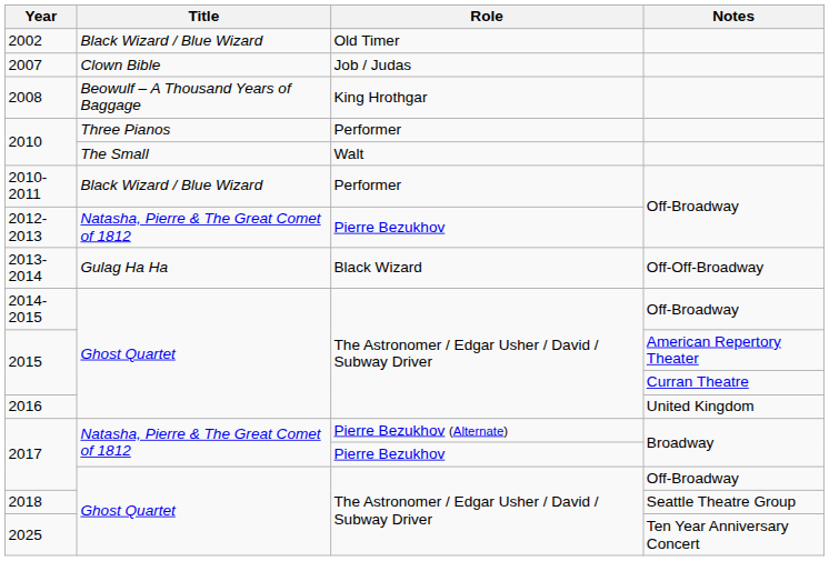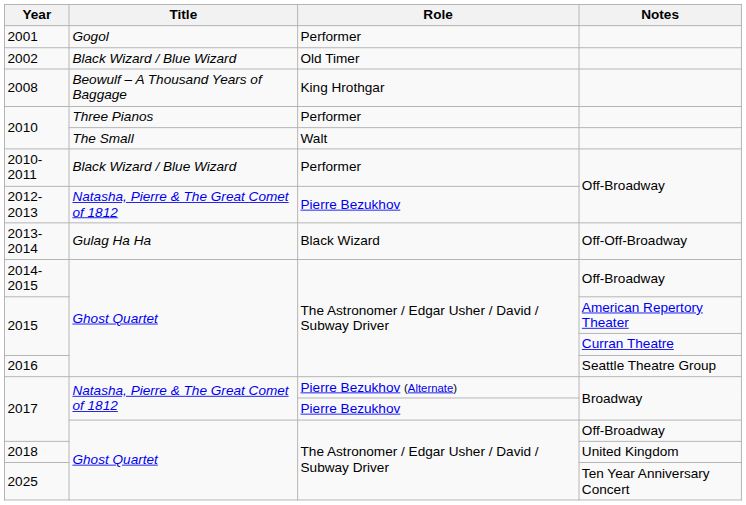 <table class="wikitable sortable">
 <tr>
 <th>Year</th>
 <th>Title</th>
 <th>Role</th>
 <th>Notes</th>
 </tr>
 <tr>
+<td>2001</td>
+<td><em>Gogol</em></td>
+<td>Performer</td>
+<td></td>
+</tr>
+<tr>
 <td>2002</td>
 <td><em>Black Wizard / Blue Wizard</em></td>
 <td>Old Timer</td>
-<td></td>
-</tr>
-<tr>
-<td>2007</td>
-<td><em>Clown Bible</em></td>
-<td>Job / Judas</td>
 <td></td>
 </tr>
 <tr>
 <td>2008</td>
 <td><em>Beowulf – A Thousand Years of Baggage</em></td>
 <td>King Hrothgar</td>
 <td></td>
 </tr>
 <tr>
 <td rowspan=2>2010</td>
 <td><em>Three Pianos</em></td>
 <td>Performer</td>
 <td></td>
 </tr>
 <tr>
 <td><em>The Small</em></td>
 <td>Walt</td>
 <td></td>
 </tr>
 <tr>
 <td>2010-2011</td>
 <td><em>Black Wizard / Blue Wizard</em></td>
 <td>Performer</td>
 <td rowspan=2>Off-Broadway</td>
 </tr>
 <tr>
 <td>2012-2013</td>
 <td><em><a href='#'>Natasha, Pierre & The Great Comet of 1812</a></em></td>
 <td><a href='#'>Pierre Bezukhov</a></td>
 </tr>
 <tr>
 <td>2013-2014</td>
 <td><em>Gulag Ha Ha</em></td>
 <td>Black Wizard</td>
 <td>Off-Off-Broadway</td>
 </tr>
 <tr>
 <td>2014-2015</td>
 <td rowspan=4><em><a href='#'>Ghost Quartet</a></em></td>
 <td rowspan=4>The Astronomer / Edgar Usher / David / Subway Driver</td>
 <td>Off-Broadway</td>
 </tr>
 <tr>
 <td rowspan=2>2015</td>
 <td><a href='#'>American Repertory Theater</a></td>
 </tr>
 <tr>
 <td><a href='#'>Curran Theatre</a></td>
 </tr>
 <tr>
 <td>2016</td>
-<td>United Kingdom</td>
+<td>Seattle Theatre Group</td>
 </tr>
 <tr>
 <td rowspan=3>2017</td>
 <td rowspan=2><em><a href='#'>Natasha, Pierre & The Great Comet of 1812</a></em></td>
 <td><a href='#'>Pierre Bezukhov</a> <small>(<a href='#'>Alternate</a>)</small></td>
 <td rowspan=2>Broadway</td>
 </tr>
 <tr>
 <td><a href='#'>Pierre Bezukhov</a></td>
 </tr>
 <tr>
 <td rowspan=3><em><a href='#'>Ghost Quartet</a></em></td>
 <td rowspan=3>The Astronomer / Edgar Usher / David / Subway Driver</td>
 <td>Off-Broadway</td>
 </tr>
 <tr>
 <td>2018</td>
-<td>Seattle Theatre Group</td>
+<td>United Kingdom</td>
 </tr>
 <tr>
 <td>2025</td>
 <td>Ten Year Anniversary Concert</td>
 </tr>
 </table>
